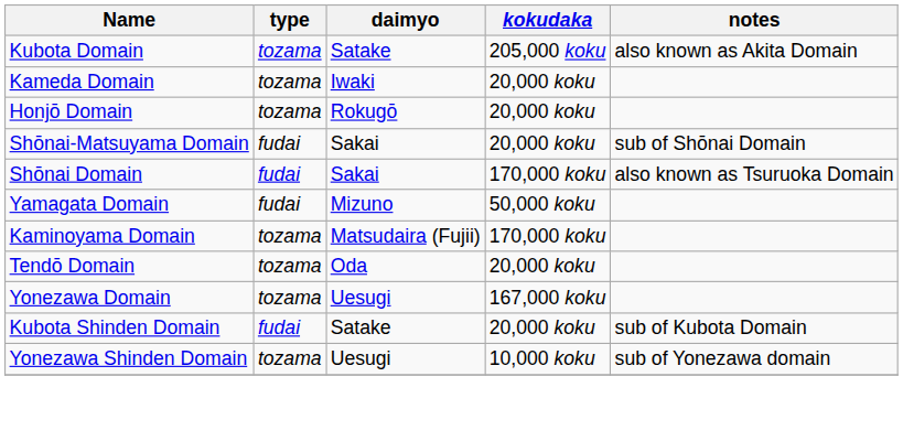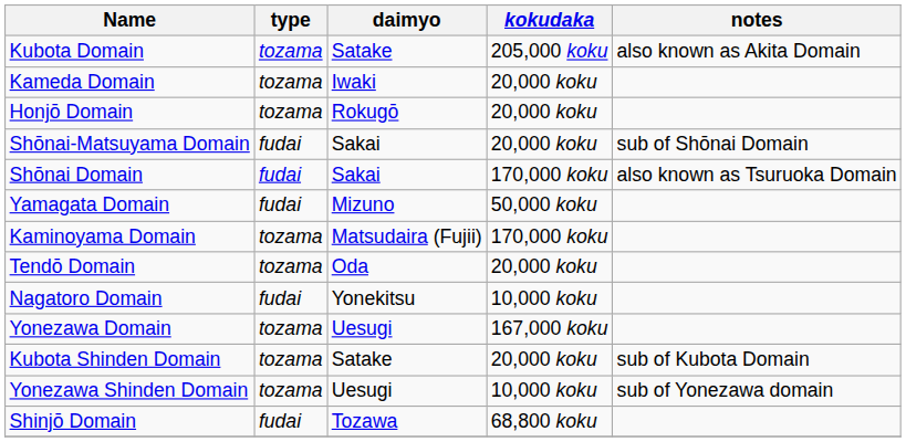 <table class=wikitable>
 <tr>
 <th>Name</th>
 <th>type</th>
 <th>daimyo</th>
 <th><em><a href='#'>kokudaka</a></em></th>
 <th>notes</th>
 </tr>
 <tr>
 <td><a href='#'>Kubota Domain</a></td>
 <td><em><a href='#'>tozama</a></em></td>
 <td><a href='#'>Satake</a></td>
 <td>205,000 <em><a href='#'>koku</a></em></td>
 <td>also known as Akita Domain</td>
 </tr>
 <tr>
 <td><a href='#'>Kameda Domain</a></td>
 <td><em>tozama</em></td>
 <td><a href='#'>Iwaki</a></td>
 <td>20,000 <em>koku</em></td>
 <td></td>
 </tr>
 <tr>
 <td><a href='#'>Honjō Domain</a></td>
 <td><em>tozama</em></td>
 <td><a href='#'>Rokugō</a></td>
 <td>20,000 <em>koku</em></td>
 <td></td>
 </tr>
 <tr>
 <td><a href='#'>Shōnai-Matsuyama Domain</a></td>
 <td><em>fudai</em></td>
 <td>Sakai</td>
 <td>20,000 <em>koku</em></td>
 <td>sub of Shōnai Domain</td>
 </tr>
 <tr>
 <td><a href='#'>Shōnai Domain</a></td>
 <td><em><a href='#'>fudai</a></em></td>
 <td><a href='#'>Sakai</a></td>
 <td>170,000 <em>koku</em></td>
 <td>also known as Tsuruoka Domain</td>
 </tr>
 <tr>
 <td><a href='#'>Yamagata Domain</a></td>
 <td><em>fudai</em></td>
 <td><a href='#'>Mizuno</a></td>
 <td>50,000 <em>koku</em></td>
 <td></td>
 </tr>
 <tr>
 <td><a href='#'>Kaminoyama Domain</a></td>
 <td><em>tozama</em></td>
 <td><a href='#'>Matsudaira</a> (Fujii)</td>
 <td>170,000 <em>koku</em></td>
 <td></td>
 </tr>
 <tr>
 <td><a href='#'>Tendō Domain</a></td>
 <td><em>tozama</em></td>
 <td><a href='#'>Oda</a></td>
 <td>20,000 <em>koku</em></td>
 <td></td>
 </tr>
 <tr>
+<td><a href='#'>Nagatoro Domain</a></td>
+<td><em>fudai</em></td>
+<td>Yonekitsu</td>
+<td>10,000 <em>koku</em></td>
+<td></td>
+</tr>
+<tr>
 <td><a href='#'>Yonezawa Domain</a></td>
 <td><em>tozama</em></td>
 <td><a href='#'>Uesugi</a></td>
 <td>167,000 <em>koku</em></td>
 <td></td>
 </tr>
 <tr>
 <td><a href='#'>Kubota Shinden Domain</a></td>
-<td><em><a href='#'>fudai</a></em></td>
+<td><em>tozama</em></td>
 <td>Satake</td>
 <td>20,000 <em>koku</em></td>
 <td>sub of Kubota Domain</td>
 </tr>
 <tr>
 <td><a href='#'>Yonezawa Shinden Domain</a></td>
 <td><em>tozama</em></td>
 <td>Uesugi</td>
 <td>10,000 <em>koku</em></td>
 <td>sub of Yonezawa domain</td>
 </tr>
 <tr>
+<td><a href='#'>Shinjō Domain</a></td>
+<td><em>fudai</em></td>
+<td><a href='#'>Tozawa</a></td>
+<td>68,800 <em>koku</em></td>
+<td></td>
+</tr>
+<tr>
 </tr>
 </table>
